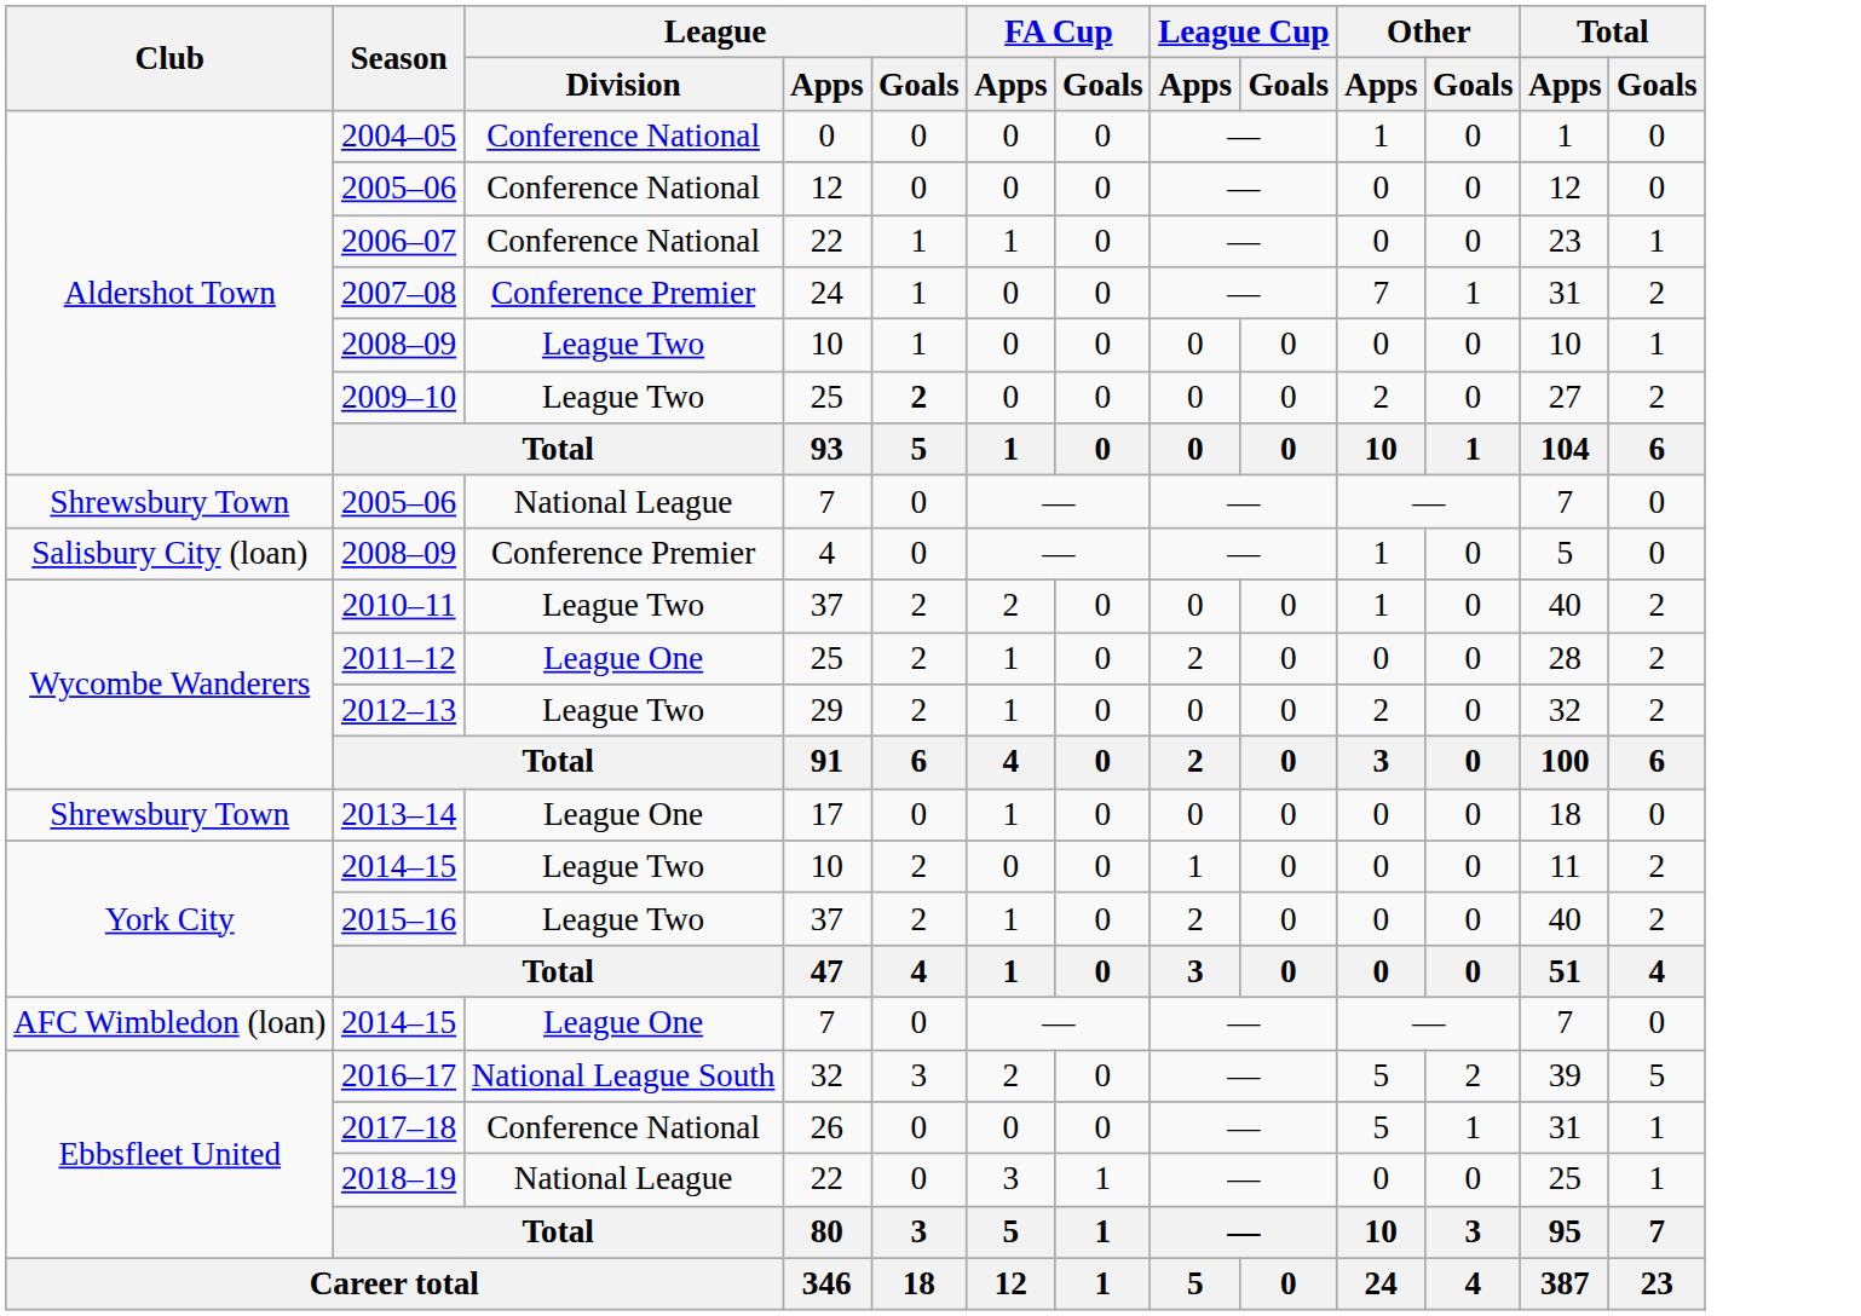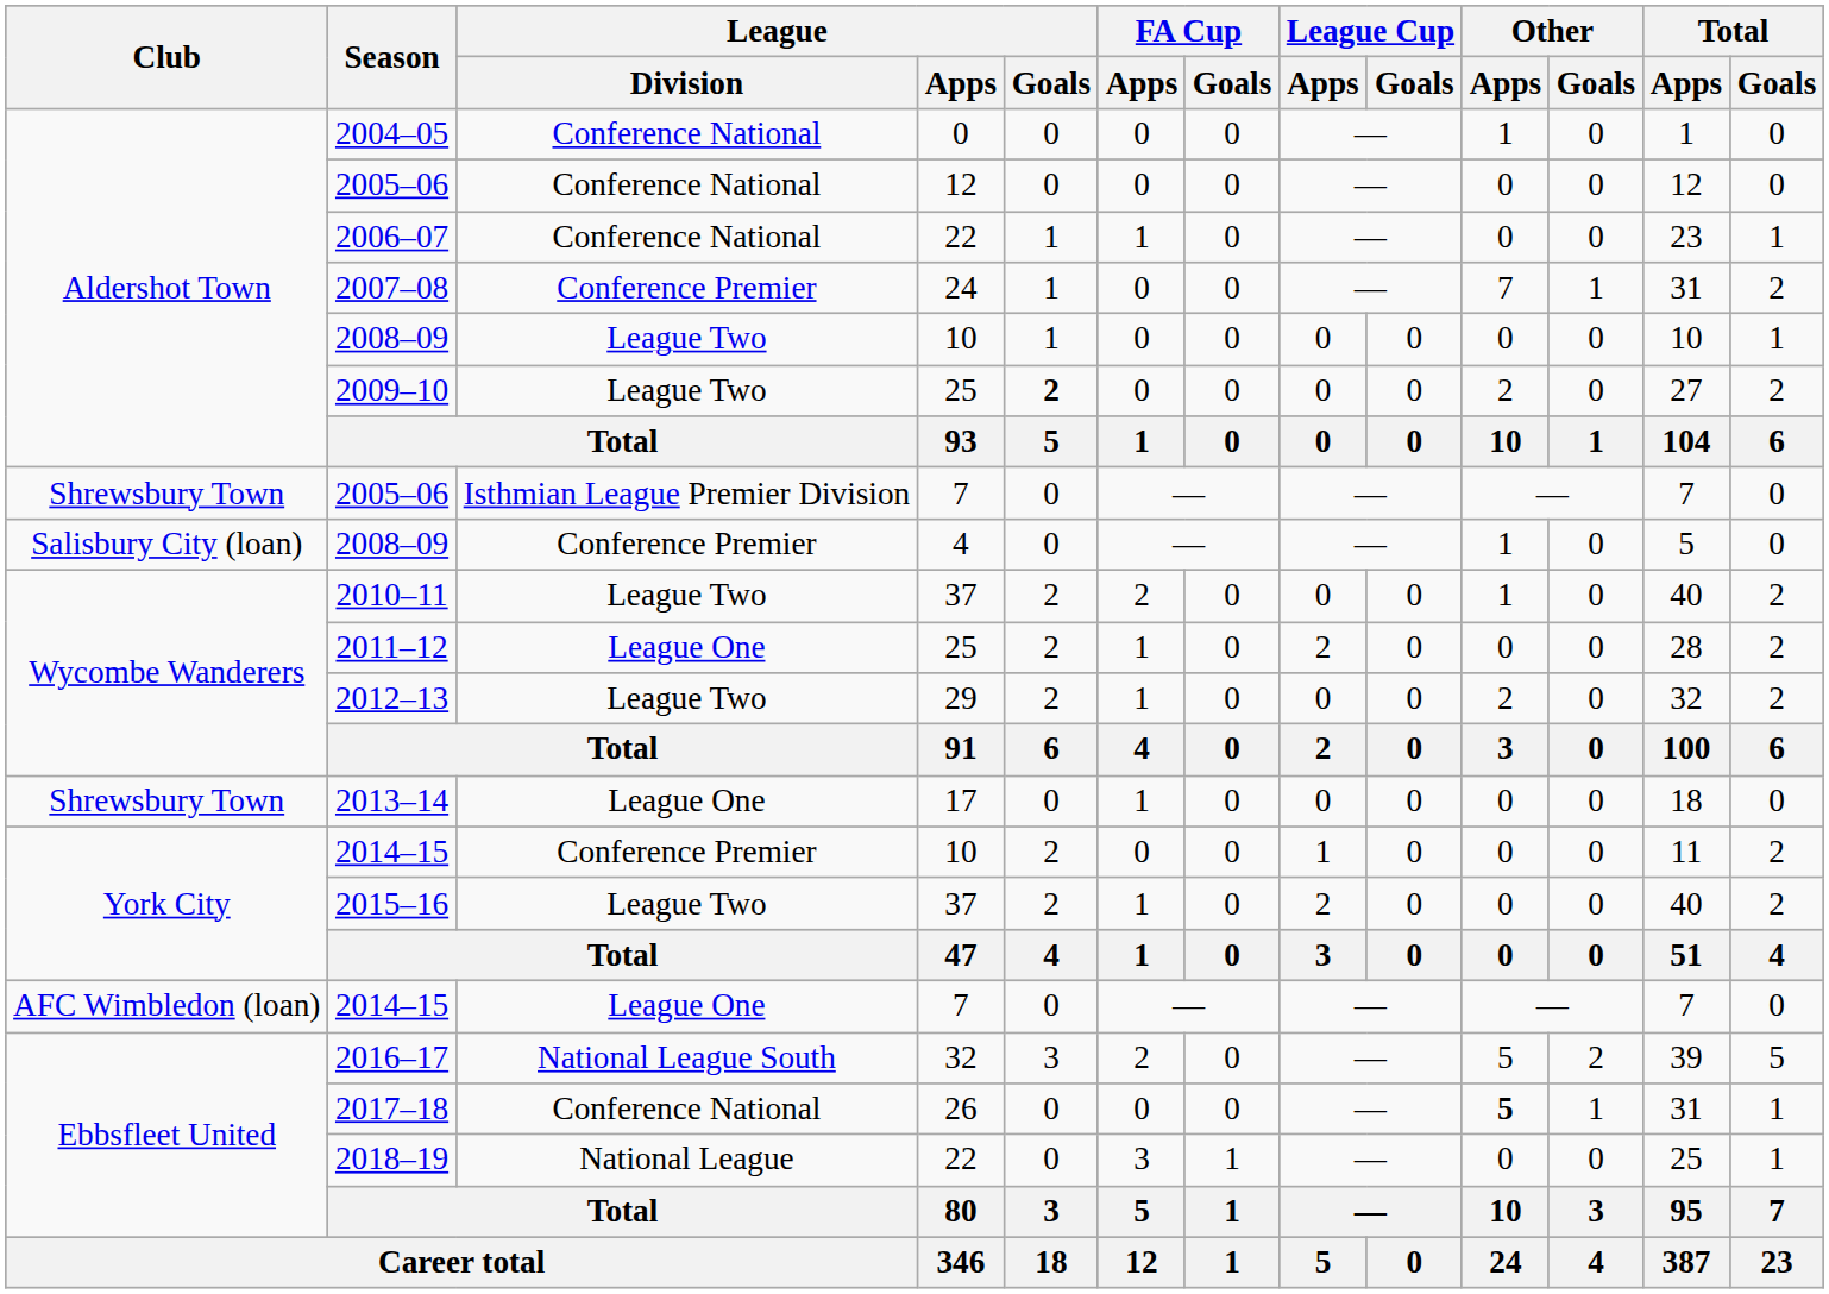 <table class=wikitable style=text-align:center>
 <tr>
 <th rowspan=2>Club</th>
 <th rowspan=2>Season</th>
 <th colspan=3>League</th>
 <th colspan=2><a href='#'>FA Cup</a></th>
 <th colspan=2><a href='#'>League Cup</a></th>
 <th colspan=2>Other</th>
 <th colspan=2>Total</th>
 </tr>
 <tr>
 <th>Division</th>
 <th>Apps</th>
 <th>Goals</th>
 <th>Apps</th>
 <th>Goals</th>
 <th>Apps</th>
 <th>Goals</th>
 <th>Apps</th>
 <th>Goals</th>
 <th>Apps</th>
 <th>Goals</th>
 </tr>
 <tr>
 <td rowspan=7><a href='#'>Aldershot Town</a></td>
 <td><a href='#'>2004–05</a></td>
 <td><a href='#'>Conference National</a></td>
 <td>0</td>
 <td>0</td>
 <td>0</td>
 <td>0</td>
 <td colspan=2>—</td>
 <td>1</td>
 <td>0</td>
 <td>1</td>
 <td>0</td>
 </tr>
 <tr>
 <td><a href='#'>2005–06</a></td>
 <td>Conference National</td>
 <td>12</td>
 <td>0</td>
 <td>0</td>
 <td>0</td>
 <td colspan=2>—</td>
 <td>0</td>
 <td>0</td>
 <td>12</td>
 <td>0</td>
 </tr>
 <tr>
 <td><a href='#'>2006–07</a></td>
 <td>Conference National</td>
 <td>22</td>
 <td>1</td>
 <td>1</td>
 <td>0</td>
 <td colspan=2>—</td>
 <td>0</td>
 <td>0</td>
 <td>23</td>
 <td>1</td>
 </tr>
 <tr>
 <td><a href='#'>2007–08</a></td>
 <td><a href='#'>Conference Premier</a></td>
 <td>24</td>
 <td>1</td>
 <td>0</td>
 <td>0</td>
 <td colspan=2>—</td>
 <td>7</td>
 <td>1</td>
 <td>31</td>
 <td>2</td>
 </tr>
 <tr>
 <td><a href='#'>2008–09</a></td>
 <td><a href='#'>League Two</a></td>
 <td>10</td>
 <td>1</td>
 <td>0</td>
 <td>0</td>
 <td>0</td>
 <td>0</td>
 <td>0</td>
 <td>0</td>
 <td>10</td>
 <td>1</td>
 </tr>
 <tr>
 <td><a href='#'>2009–10</a></td>
 <td>League Two</td>
 <td>25</td>
 <td><strong>2</strong></td>
 <td>0</td>
 <td>0</td>
 <td>0</td>
 <td>0</td>
 <td>2</td>
 <td>0</td>
 <td>27</td>
 <td>2</td>
 </tr>
 <tr>
 <th colspan=2>Total</th>
 <th>93</th>
 <th>5</th>
 <th>1</th>
 <th>0</th>
 <th>0</th>
 <th>0</th>
 <th>10</th>
 <th>1</th>
 <th>104</th>
 <th>6</th>
 </tr>
 <tr>
 <td><a href='#'>Shrewsbury Town</a></td>
 <td><a href='#'>2005–06</a></td>
-<td>National League</td>
+<td><a href='#'>Isthmian League</a> Premier Division</td>
 <td>7</td>
 <td>0</td>
 <td colspan=2>—</td>
 <td colspan=2>—</td>
 <td colspan=2>—</td>
 <td>7</td>
 <td>0</td>
 </tr>
 <tr>
 <td><a href='#'>Salisbury City</a> (loan)</td>
 <td><a href='#'>2008–09</a></td>
 <td>Conference Premier</td>
 <td>4</td>
 <td>0</td>
 <td colspan=2>—</td>
 <td colspan=2>—</td>
 <td>1</td>
 <td>0</td>
 <td>5</td>
 <td>0</td>
 </tr>
 <tr>
 <td rowspan=4><a href='#'>Wycombe Wanderers</a></td>
 <td><a href='#'>2010–11</a></td>
 <td>League Two</td>
 <td>37</td>
 <td>2</td>
 <td>2</td>
 <td>0</td>
 <td>0</td>
 <td>0</td>
 <td>1</td>
 <td>0</td>
 <td>40</td>
 <td>2</td>
 </tr>
 <tr>
 <td><a href='#'>2011–12</a></td>
 <td><a href='#'>League One</a></td>
 <td>25</td>
 <td>2</td>
 <td>1</td>
 <td>0</td>
 <td>2</td>
 <td>0</td>
 <td>0</td>
 <td>0</td>
 <td>28</td>
 <td>2</td>
 </tr>
 <tr>
 <td><a href='#'>2012–13</a></td>
 <td>League Two</td>
 <td>29</td>
 <td>2</td>
 <td>1</td>
 <td>0</td>
 <td>0</td>
 <td>0</td>
 <td>2</td>
 <td>0</td>
 <td>32</td>
 <td>2</td>
 </tr>
 <tr>
 <th colspan=2>Total</th>
 <th>91</th>
 <th>6</th>
 <th>4</th>
 <th>0</th>
 <th>2</th>
 <th>0</th>
 <th>3</th>
 <th>0</th>
 <th>100</th>
 <th>6</th>
 </tr>
 <tr>
 <td><a href='#'>Shrewsbury Town</a></td>
 <td><a href='#'>2013–14</a></td>
 <td>League One</td>
 <td>17</td>
 <td>0</td>
 <td>1</td>
 <td>0</td>
 <td>0</td>
 <td>0</td>
 <td>0</td>
 <td>0</td>
 <td>18</td>
 <td>0</td>
 </tr>
 <tr>
 <td rowspan=3><a href='#'>York City</a></td>
 <td><a href='#'>2014–15</a></td>
-<td>League Two</td>
+<td>Conference Premier</td>
 <td>10</td>
 <td>2</td>
 <td>0</td>
 <td>0</td>
 <td>1</td>
 <td>0</td>
 <td>0</td>
 <td>0</td>
 <td>11</td>
 <td>2</td>
 </tr>
 <tr>
 <td><a href='#'>2015–16</a></td>
 <td>League Two</td>
 <td>37</td>
 <td>2</td>
 <td>1</td>
 <td>0</td>
 <td>2</td>
 <td>0</td>
 <td>0</td>
 <td>0</td>
 <td>40</td>
 <td>2</td>
 </tr>
 <tr>
 <th colspan=2>Total</th>
 <th>47</th>
 <th>4</th>
 <th>1</th>
 <th>0</th>
 <th>3</th>
 <th>0</th>
 <th>0</th>
 <th>0</th>
 <th>51</th>
 <th>4</th>
 </tr>
 <tr>
 <td><a href='#'>AFC Wimbledon</a> (loan)</td>
 <td><a href='#'>2014–15</a></td>
 <td><a href='#'>League One</a></td>
 <td>7</td>
 <td>0</td>
 <td colspan=2>—</td>
 <td colspan=2>—</td>
 <td colspan=2>—</td>
 <td>7</td>
 <td>0</td>
 </tr>
 <tr>
 <td rowspan=4><a href='#'>Ebbsfleet United</a></td>
 <td><a href='#'>2016–17</a></td>
 <td><a href='#'>National League South</a></td>
 <td>32</td>
 <td>3</td>
 <td>2</td>
 <td>0</td>
 <td colspan=2>—</td>
 <td>5</td>
 <td>2</td>
 <td>39</td>
 <td>5</td>
 </tr>
 <tr>
 <td><a href='#'>2017–18</a></td>
 <td>Conference National</td>
 <td>26</td>
 <td>0</td>
 <td>0</td>
 <td>0</td>
 <td colspan=2>—</td>
-<td>5</td>
+<td><strong>5</strong></td>
 <td>1</td>
 <td>31</td>
 <td>1</td>
 </tr>
 <tr>
 <td><a href='#'>2018–19</a></td>
 <td>National League</td>
 <td>22</td>
 <td>0</td>
 <td>3</td>
 <td>1</td>
 <td colspan=2>—</td>
 <td>0</td>
 <td>0</td>
 <td>25</td>
 <td>1</td>
 </tr>
 <tr>
 <th colspan=2>Total</th>
 <th>80</th>
 <th>3</th>
 <th>5</th>
 <th>1</th>
 <th colspan=2>—</th>
 <th>10</th>
 <th>3</th>
 <th>95</th>
 <th>7</th>
 </tr>
 <tr>
 <th colspan=3>Career total</th>
 <th>346</th>
 <th>18</th>
 <th>12</th>
 <th>1</th>
 <th>5</th>
 <th>0</th>
 <th>24</th>
 <th>4</th>
 <th>387</th>
 <th>23</th>
 </tr>
 </table>
